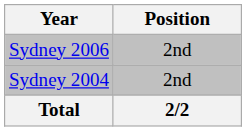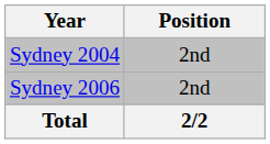 <table class="wikitable" style="text-align: center;">
 <tr>
 <th>Year</th>
 <th width="100">Position</th>
 </tr>
 <tr bgcolor=silver>
-<td><a href='#'>Sydney 2006</a></td>
+<td><a href='#'>Sydney 2004</a></td>
 <td>2nd</td>
 </tr>
 <tr bgcolor=silver>
-<td><a href='#'>Sydney 2004</a></td>
+<td><a href='#'>Sydney 2006</a></td>
 <td>2nd</td>
 </tr>
 <tr>
 <th>Total</th>
 <th>2/2</th>
 </tr>
 </table>
